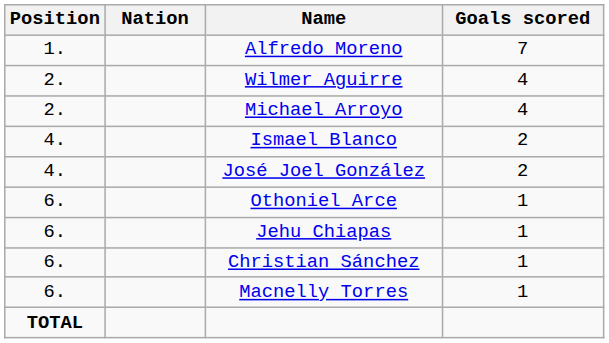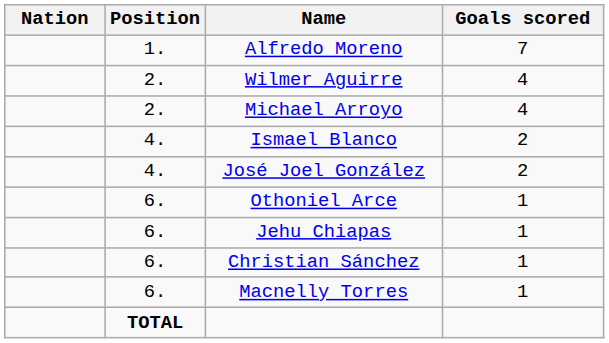 <table class="wikitable" style="font-size: 95%; text-align: center;">
 <tr>
+<th width=60>Nation</th>
 <th width=60>Position</th>
-<th width=60>Nation</th>
 <th width=150>Name</th>
 <th width=100>Goals scored</th>
 </tr>
 <tr>
+<td></td>
 <td>1.</td>
-<td></td>
 <td><a href='#'>Alfredo Moreno</a></td>
 <td>7</td>
 </tr>
 <tr>
+<td></td>
 <td>2.</td>
-<td></td>
 <td><a href='#'>Wilmer Aguirre</a></td>
 <td>4</td>
 </tr>
 <tr>
+<td></td>
 <td>2.</td>
-<td></td>
 <td><a href='#'>Michael Arroyo</a></td>
 <td>4</td>
 </tr>
 <tr>
+<td></td>
 <td>4.</td>
-<td></td>
 <td><a href='#'>Ismael Blanco</a></td>
 <td>2</td>
 </tr>
 <tr>
+<td></td>
 <td>4.</td>
-<td></td>
 <td><a href='#'>José Joel González</a></td>
 <td>2</td>
 </tr>
 <tr>
+<td></td>
 <td>6.</td>
-<td></td>
 <td><a href='#'>Othoniel Arce</a></td>
 <td>1</td>
 </tr>
 <tr>
+<td></td>
 <td>6.</td>
-<td></td>
 <td><a href='#'>Jehu Chiapas</a></td>
 <td>1</td>
 </tr>
 <tr>
+<td></td>
 <td>6.</td>
-<td></td>
 <td><a href='#'>Christian Sánchez</a></td>
 <td>1</td>
 </tr>
 <tr>
+<td></td>
 <td>6.</td>
-<td></td>
 <td><a href='#'>Macnelly Torres</a></td>
 <td>1</td>
 </tr>
 <tr>
+<td></td>
 <td><strong>TOTAL</strong></td>
-<td></td>
 <td></td>
 <td></td>
 </tr>
 </table>
